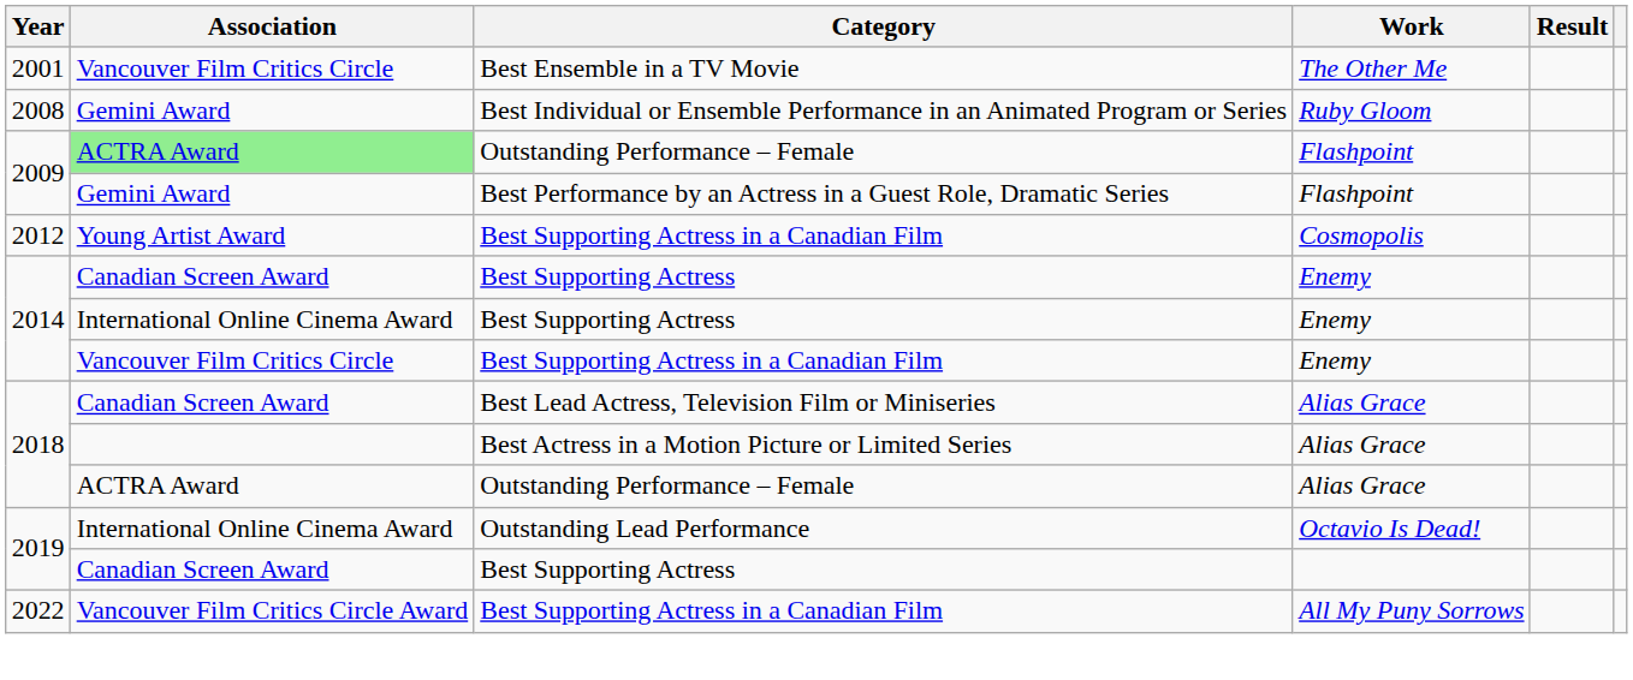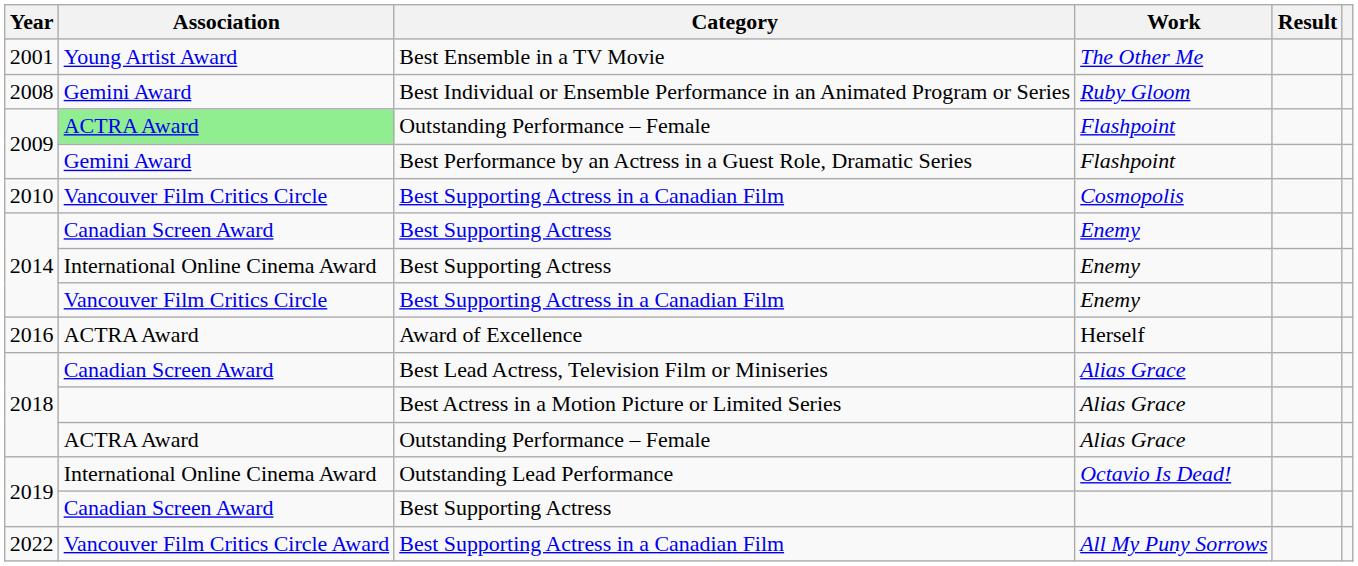 <table class="wikitable sortable">
 <tr>
 <th>Year</th>
 <th>Association</th>
 <th>Category</th>
 <th>Work</th>
 <th>Result</th>
 <th class="unsortable"></th>
 </tr>
 <tr>
 <td>2001</td>
-<td><a href='#'>Vancouver Film Critics Circle</a></td>
+<td><a href='#'>Young Artist Award</a></td>
 <td>Best Ensemble in a TV Movie</td>
 <td><em><a href='#'>The Other Me</a></em></td>
 <td></td>
 <td></td>
 </tr>
 <tr>
 <td>2008</td>
 <td><a href='#'>Gemini Award</a></td>
 <td>Best Individual or Ensemble Performance in an Animated Program or Series</td>
 <td><em><a href='#'>Ruby Gloom</a></em></td>
 <td></td>
 <td></td>
 </tr>
 <tr>
 <td rowspan="2">2009</td>
 <td style="background: lightgreen;"><a href='#'>ACTRA Award</a></td>
 <td>Outstanding Performance – Female</td>
 <td><em><a href='#'>Flashpoint</a></em></td>
 <td></td>
 <td></td>
 </tr>
 <tr>
 <td><a href='#'>Gemini Award</a></td>
 <td>Best Performance by an Actress in a Guest Role, Dramatic Series</td>
 <td><em>Flashpoint</em></td>
 <td></td>
 <td></td>
 </tr>
 <tr>
-<td>2012</td>
-<td><a href='#'>Young Artist Award</a></td>
+<td>2010</td>
+<td><a href='#'>Vancouver Film Critics Circle</a></td>
 <td><a href='#'>Best Supporting Actress in a Canadian Film</a></td>
 <td><em><a href='#'>Cosmopolis</a></em></td>
 <td></td>
 <td></td>
 </tr>
 <tr>
 <td rowspan="3">2014</td>
 <td><a href='#'>Canadian Screen Award</a></td>
 <td><a href='#'>Best Supporting Actress</a></td>
 <td><em><a href='#'>Enemy</a></em></td>
 <td></td>
 <td></td>
 </tr>
 <tr>
 <td>International Online Cinema Award</td>
 <td>Best Supporting Actress</td>
 <td><em>Enemy</em></td>
 <td></td>
 <td></td>
 </tr>
 <tr>
 <td><a href='#'>Vancouver Film Critics Circle</a></td>
 <td><a href='#'>Best Supporting Actress in a Canadian Film</a></td>
 <td><em>Enemy</em></td>
+<td></td>
+<td></td>
+</tr>
+<tr>
+<td>2016</td>
+<td>ACTRA Award</td>
+<td>Award of Excellence</td>
+<td>Herself</td>
 <td></td>
 <td></td>
 </tr>
 <tr>
 <td rowspan="3">2018</td>
 <td><a href='#'>Canadian Screen Award</a></td>
 <td>Best Lead Actress, Television Film or Miniseries</td>
 <td><em><a href='#'>Alias Grace</a></em></td>
 <td></td>
 <td></td>
 </tr>
 <tr>
 <td></td>
 <td>Best Actress in a Motion Picture or Limited Series</td>
 <td><em>Alias Grace</em></td>
 <td></td>
 <td></td>
 </tr>
 <tr>
 <td>ACTRA Award</td>
 <td>Outstanding Performance – Female</td>
 <td><em>Alias Grace</em></td>
 <td></td>
 <td></td>
 </tr>
 <tr>
 <td rowspan="2">2019</td>
 <td>International Online Cinema Award</td>
 <td>Outstanding Lead Performance</td>
 <td><em><a href='#'>Octavio Is Dead!</a></em></td>
 <td></td>
 <td></td>
 </tr>
 <tr>
 <td><a href='#'>Canadian Screen Award</a></td>
 <td>Best Supporting Actress</td>
 <td></td>
 <td></td>
 <td></td>
 </tr>
 <tr>
 <td>2022</td>
 <td><a href='#'>Vancouver Film Critics Circle Award</a></td>
 <td><a href='#'>Best Supporting Actress in a Canadian Film</a></td>
 <td><em><a href='#'>All My Puny Sorrows</a></em></td>
 <td></td>
 <td></td>
 </tr>
 </table>
